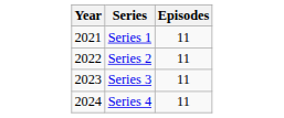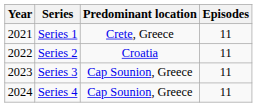 <table class="wikitable" style="text-align:center; margin:auto;">
 <tr>
 <th>Year</th>
 <th>Series</th>
+<th>Predominant location</th>
 <th>Episodes</th>
 </tr>
 <tr>
 <td>2021</td>
 <td><a href='#'>Series 1</a></td>
+<td><a href='#'>Crete</a>, Greece</td>
 <td>11</td>
 </tr>
 <tr>
 <td>2022</td>
 <td><a href='#'>Series 2</a></td>
+<td><a href='#'>Croatia</a></td>
 <td>11</td>
 </tr>
 <tr>
 <td>2023</td>
 <td><a href='#'>Series 3</a></td>
+<td><a href='#'>Cap Sounion</a>, Greece</td>
 <td>11</td>
 </tr>
 <tr>
 <td>2024</td>
 <td><a href='#'>Series 4</a></td>
+<td><a href='#'>Cap Sounion</a>, Greece</td>
 <td>11</td>
 </tr>
 </table>
